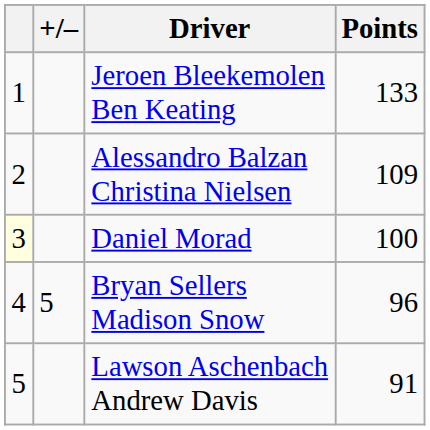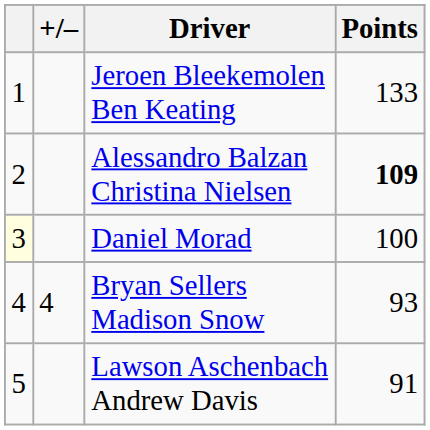 <table class="wikitable" style="font-size: 95%;">
 <tr>
 <th scope="col"></th>
 <th scope="col">+/–</th>
 <th scope="col">Driver</th>
 <th scope="col">Points</th>
 </tr>
 <tr>
 <td align=center>1</td>
 <td align="left"></td>
 <td> <a href='#'>Jeroen Bleekemolen</a><br> <a href='#'>Ben Keating</a></td>
 <td align=right>133</td>
 </tr>
 <tr>
 <td align=center>2</td>
 <td align="left"></td>
 <td> <a href='#'>Alessandro Balzan</a><br> <a href='#'>Christina Nielsen</a></td>
-<td align=right>109</td>
+<td align=right><strong>109</strong></td>
 </tr>
 <tr>
 <td align=center style="background: lightyellow;">3</td>
 <td align="left"></td>
 <td> <a href='#'>Daniel Morad</a></td>
 <td align=right>100</td>
 </tr>
 <tr>
 <td align=center>4</td>
-<td align="left"> 5</td>
+<td align="left"> 4</td>
 <td> <a href='#'>Bryan Sellers</a><br> <a href='#'>Madison Snow</a></td>
-<td align=right>96</td>
+<td align=right>93</td>
 </tr>
 <tr>
 <td align=center>5</td>
 <td align="left"></td>
 <td> <a href='#'>Lawson Aschenbach</a><br> Andrew Davis</td>
 <td align=right>91</td>
 </tr>
 </table>
